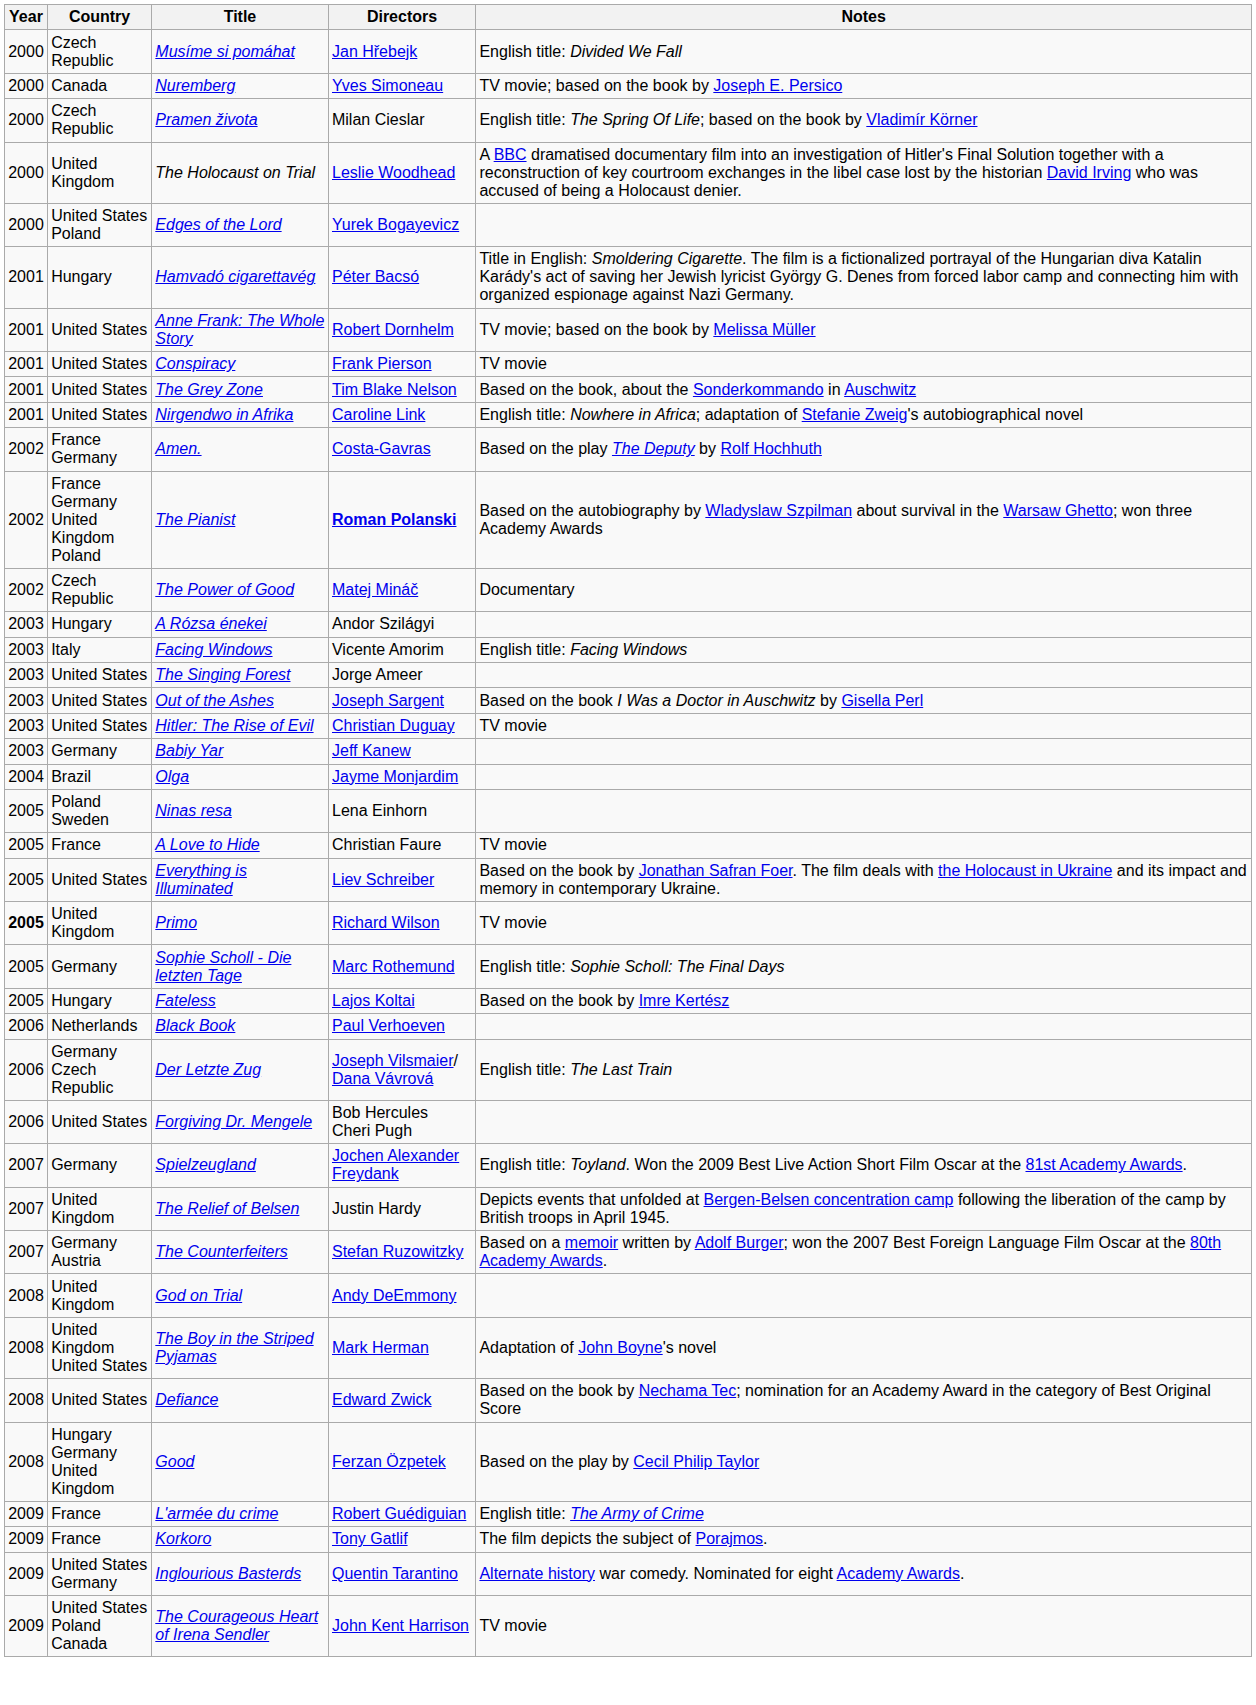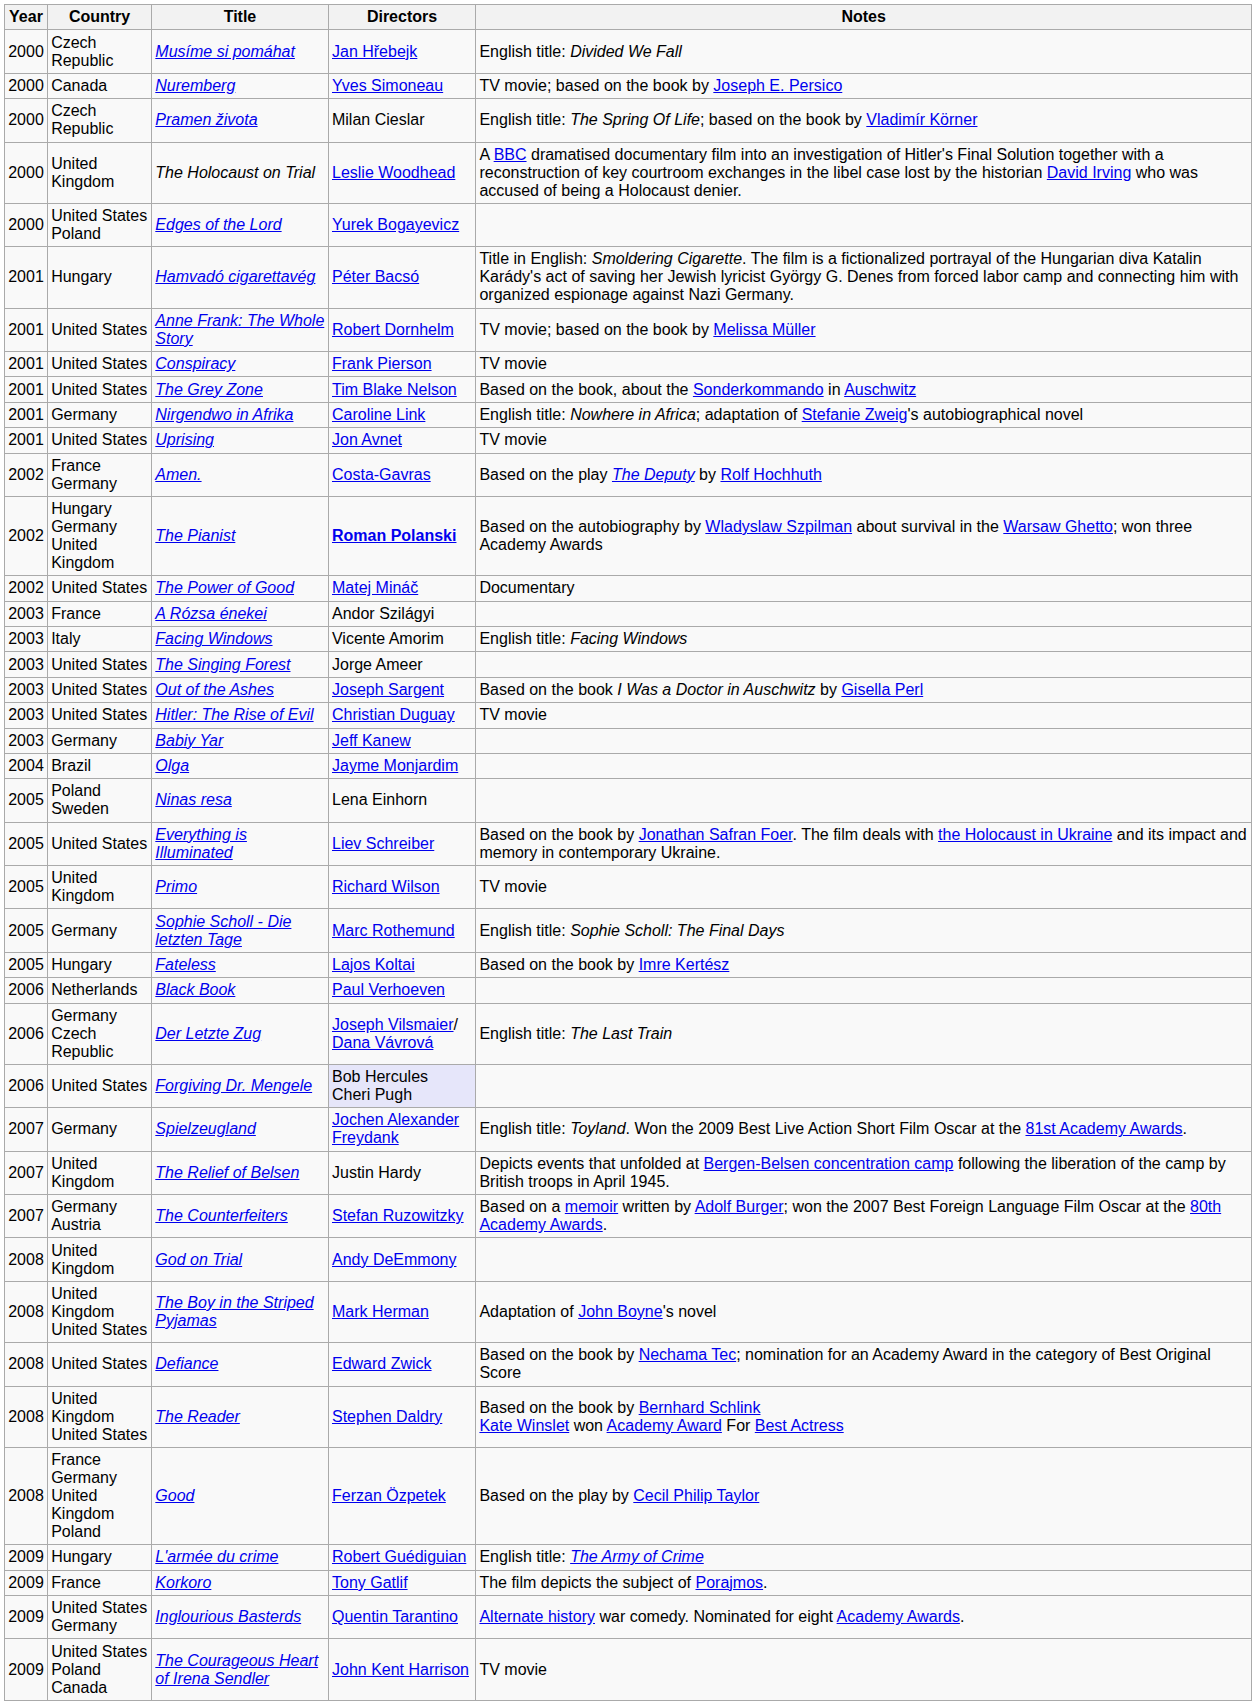 <table class="wikitable sortable">
 <tr>
 <th>Year</th>
 <th>Country</th>
 <th>Title</th>
 <th>Directors</th>
 <th>Notes</th>
 </tr>
 <tr>
 <td>2000</td>
 <td>Czech Republic</td>
 <td><em><a href='#'>Musíme si pomáhat</a></em></td>
 <td><a href='#'>Jan Hřebejk</a></td>
 <td>English title: <em>Divided We Fall</em></td>
 </tr>
 <tr>
 <td>2000</td>
 <td>Canada</td>
 <td><em><a href='#'>Nuremberg</a></em></td>
 <td><a href='#'>Yves Simoneau</a></td>
 <td>TV movie; based on the book by <a href='#'>Joseph E. Persico</a></td>
 </tr>
 <tr>
 <td>2000</td>
 <td>Czech Republic</td>
 <td><em><a href='#'>Pramen života</a></em></td>
 <td>Milan Cieslar</td>
 <td>English title: <em>The Spring Of Life</em>; based on the book by <a href='#'>Vladimír Körner</a></td>
 </tr>
 <tr>
 <td>2000</td>
 <td>United Kingdom</td>
 <td><em>The Holocaust on Trial</em></td>
 <td><a href='#'>Leslie Woodhead</a></td>
 <td>A <a href='#'>BBC</a> dramatised documentary film into an investigation of Hitler's Final Solution together with a reconstruction of key courtroom exchanges in the libel case lost by the historian <a href='#'>David Irving</a> who was accused of being a Holocaust denier.</td>
 </tr>
 <tr>
 <td>2000</td>
 <td>United States<br>Poland</td>
 <td><em><a href='#'>Edges of the Lord</a></em></td>
 <td><a href='#'>Yurek Bogayevicz</a></td>
 <td></td>
 </tr>
 <tr>
 <td>2001</td>
 <td>Hungary</td>
 <td><em><a href='#'>Hamvadó cigarettavég</a></em></td>
 <td><a href='#'>Péter Bacsó</a></td>
 <td>Title in English: <em>Smoldering Cigarette</em>. The film is a fictionalized portrayal of the Hungarian diva Katalin Karády's act of saving her Jewish lyricist György G. Denes from forced labor camp and connecting him with organized espionage against Nazi Germany.</td>
 </tr>
 <tr>
 <td>2001</td>
 <td>United States</td>
 <td><em><a href='#'>Anne Frank: The Whole Story</a></em></td>
 <td><a href='#'>Robert Dornhelm</a></td>
 <td>TV movie; based on the book by <a href='#'>Melissa Müller</a></td>
 </tr>
 <tr>
 <td>2001</td>
 <td>United States<br></td>
 <td><em><a href='#'>Conspiracy</a></em></td>
 <td><a href='#'>Frank Pierson</a></td>
 <td>TV movie</td>
 </tr>
 <tr>
 <td>2001</td>
 <td>United States</td>
 <td><em><a href='#'>The Grey Zone</a></em></td>
 <td><a href='#'>Tim Blake Nelson</a></td>
 <td>Based on the book, about the <a href='#'>Sonderkommando</a> in <a href='#'>Auschwitz</a></td>
 </tr>
 <tr>
 <td>2001</td>
-<td>United States</td>
+<td>Germany</td>
 <td><em><a href='#'>Nirgendwo in Afrika</a></em></td>
 <td><a href='#'>Caroline Link</a></td>
 <td>English title: <em>Nowhere in Africa</em>; adaptation of <a href='#'>Stefanie Zweig</a>'s autobiographical novel</td>
+</tr>
+<tr>
+<td>2001</td>
+<td>United States</td>
+<td><em><a href='#'>Uprising</a></em></td>
+<td><a href='#'>Jon Avnet</a></td>
+<td>TV movie</td>
 </tr>
 <tr>
 <td>2002</td>
 <td>France<br>Germany</td>
 <td><em><a href='#'>Amen.</a></em></td>
 <td><a href='#'>Costa-Gavras</a></td>
 <td>Based on the play <em><a href='#'>The Deputy</a></em> by <a href='#'>Rolf Hochhuth</a></td>
 </tr>
 <tr>
 <td>2002</td>
-<td>France<br>Germany<br>United Kingdom<br>Poland</td>
+<td>Hungary<br>Germany<br>United Kingdom</td>
 <td><em><a href='#'>The Pianist</a></em></td>
 <td><strong><a href='#'>Roman Polanski</a></strong></td>
 <td>Based on the autobiography by <a href='#'>Wladyslaw Szpilman</a> about survival in the <a href='#'>Warsaw Ghetto</a>; won three Academy Awards</td>
 </tr>
 <tr>
 <td>2002</td>
-<td>Czech Republic</td>
+<td>United States</td>
 <td><em><a href='#'>The Power of Good</a></em></td>
 <td><a href='#'>Matej Mináč</a></td>
 <td>Documentary</td>
 </tr>
 <tr>
 <td>2003</td>
-<td>Hungary</td>
+<td>France</td>
 <td><em><a href='#'>A Rózsa énekei</a></em></td>
 <td>Andor Szilágyi</td>
 <td></td>
 </tr>
 <tr>
 <td>2003</td>
 <td>Italy</td>
 <td><em><a href='#'>Facing Windows</a></em></td>
 <td>Vicente Amorim</td>
 <td>English title: <em>Facing Windows</em></td>
 </tr>
 <tr>
 <td>2003</td>
 <td>United States</td>
 <td><em><a href='#'>The Singing Forest</a></em></td>
 <td>Jorge Ameer</td>
 <td></td>
 </tr>
 <tr>
 <td>2003</td>
 <td>United States</td>
 <td><em><a href='#'>Out of the Ashes</a></em></td>
 <td><a href='#'>Joseph Sargent</a></td>
 <td>Based on the book <em>I Was a Doctor in Auschwitz</em> by <a href='#'>Gisella Perl</a></td>
 </tr>
 <tr>
 <td>2003</td>
 <td>United States</td>
 <td><em><a href='#'>Hitler: The Rise of Evil</a></em></td>
 <td><a href='#'>Christian Duguay</a></td>
 <td>TV movie</td>
 </tr>
 <tr>
 <td>2003</td>
 <td>Germany</td>
 <td><em><a href='#'>Babiy Yar</a></em></td>
 <td><a href='#'>Jeff Kanew</a></td>
 <td></td>
 </tr>
 <tr>
 <td>2004</td>
 <td>Brazil</td>
 <td><em><a href='#'>Olga</a></em></td>
 <td><a href='#'>Jayme Monjardim</a></td>
 <td></td>
 </tr>
 <tr>
 <td>2005</td>
 <td>Poland<br>Sweden</td>
 <td><em><a href='#'>Ninas resa</a></em></td>
 <td>Lena Einhorn</td>
 <td></td>
 </tr>
 <tr>
 <td>2005</td>
-<td>France</td>
-<td><em><a href='#'>A Love to Hide</a></em></td>
-<td>Christian Faure</td>
-<td>TV movie</td>
-</tr>
-<tr>
-<td>2005</td>
 <td>United States</td>
 <td><em><a href='#'>Everything is Illuminated</a></em></td>
 <td><a href='#'>Liev Schreiber</a></td>
 <td>Based on the book by <a href='#'>Jonathan Safran Foer</a>. The film deals with <a href='#'>the Holocaust in Ukraine</a> and its impact and memory in contemporary Ukraine.</td>
 </tr>
 <tr>
-<td><strong>2005</strong></td>
+<td>2005</td>
 <td>United Kingdom</td>
 <td><em><a href='#'>Primo</a></em></td>
 <td><a href='#'>Richard Wilson</a></td>
 <td>TV movie</td>
 </tr>
 <tr>
 <td>2005</td>
 <td>Germany</td>
 <td><em><a href='#'>Sophie Scholl - Die letzten Tage</a></em></td>
 <td><a href='#'>Marc Rothemund</a></td>
 <td>English title: <em>Sophie Scholl: The Final Days</em></td>
 </tr>
 <tr>
 <td>2005</td>
 <td>Hungary</td>
 <td><em><a href='#'>Fateless</a></em></td>
 <td><a href='#'>Lajos Koltai</a></td>
 <td>Based on the book by <a href='#'>Imre Kertész</a></td>
 </tr>
 <tr>
 <td>2006</td>
 <td>Netherlands</td>
 <td><em><a href='#'>Black Book</a></em></td>
 <td><a href='#'>Paul Verhoeven</a></td>
 <td></td>
 </tr>
 <tr>
 <td>2006</td>
 <td>Germany<br>Czech Republic</td>
 <td><em><a href='#'>Der Letzte Zug</a></em></td>
 <td><a href='#'>Joseph Vilsmaier</a>/ <a href='#'>Dana Vávrová</a></td>
 <td>English title: <em>The Last Train</em></td>
 </tr>
 <tr>
 <td>2006</td>
 <td>United States</td>
 <td><em><a href='#'>Forgiving Dr. Mengele</a></em></td>
-<td>Bob Hercules<br>Cheri Pugh</td>
+<td style="background: lavender;">Bob Hercules<br>Cheri Pugh</td>
 <td></td>
 </tr>
 <tr>
 <td>2007</td>
 <td>Germany</td>
 <td><em><a href='#'>Spielzeugland</a></em></td>
 <td><a href='#'>Jochen Alexander Freydank</a></td>
 <td>English title: <em>Toyland</em>. Won the 2009 Best Live Action Short Film Oscar at the <a href='#'>81st Academy Awards</a>.</td>
 </tr>
 <tr>
 <td>2007</td>
 <td>United Kingdom</td>
 <td><em><a href='#'>The Relief of Belsen</a></em></td>
 <td>Justin Hardy</td>
 <td>Depicts events that unfolded at <a href='#'>Bergen-Belsen concentration camp</a> following the liberation of the camp by British troops in April 1945.</td>
 </tr>
 <tr>
 <td>2007</td>
 <td>Germany<br>Austria</td>
 <td><em><a href='#'>The Counterfeiters</a></em></td>
 <td><a href='#'>Stefan Ruzowitzky</a></td>
 <td>Based on a <a href='#'>memoir</a> written by <a href='#'>Adolf Burger</a>; won the 2007 Best Foreign Language Film Oscar at the <a href='#'>80th Academy Awards</a>.</td>
 </tr>
 <tr>
 <td>2008</td>
 <td>United Kingdom</td>
 <td><em><a href='#'>God on Trial</a></em></td>
 <td><a href='#'>Andy DeEmmony</a></td>
 <td></td>
 </tr>
 <tr>
 <td>2008</td>
 <td>United Kingdom<br>United States</td>
 <td><em><a href='#'>The Boy in the Striped Pyjamas</a></em></td>
 <td><a href='#'>Mark Herman</a></td>
 <td>Adaptation of <a href='#'>John Boyne</a>'s novel</td>
 </tr>
 <tr>
 <td>2008</td>
 <td>United States</td>
 <td><em><a href='#'>Defiance</a></em></td>
 <td><a href='#'>Edward Zwick</a></td>
 <td>Based on the book by <a href='#'>Nechama Tec</a>; nomination for an Academy Award in the category of Best Original Score</td>
 </tr>
 <tr>
 <td>2008</td>
-<td>Hungary<br>Germany<br>United Kingdom</td>
+<td>United Kingdom<br>United States</td>
+<td><em><a href='#'>The Reader</a></em></td>
+<td><a href='#'>Stephen Daldry</a></td>
+<td>Based on the book by <a href='#'>Bernhard Schlink</a><br><a href='#'>Kate Winslet</a> won <a href='#'>Academy Award</a> For <a href='#'>Best Actress</a></td>
+</tr>
+<tr>
+<td>2008</td>
+<td>France<br>Germany<br>United Kingdom<br>Poland</td>
 <td><em><a href='#'>Good</a></em></td>
 <td><a href='#'>Ferzan Özpetek</a></td>
 <td>Based on the play by <a href='#'>Cecil Philip Taylor</a></td>
 </tr>
 <tr>
 <td>2009</td>
-<td>France</td>
+<td>Hungary</td>
 <td><em><a href='#'>L'armée du crime</a></em></td>
 <td><a href='#'>Robert Guédiguian</a></td>
 <td>English title: <em><a href='#'>The Army of Crime</a></em></td>
 </tr>
 <tr>
 <td>2009</td>
 <td>France</td>
 <td><em><a href='#'>Korkoro</a></em></td>
 <td><a href='#'>Tony Gatlif</a></td>
 <td>The film depicts the subject of <a href='#'>Porajmos</a>.</td>
 </tr>
 <tr>
 <td>2009</td>
 <td>United States<br>Germany</td>
 <td><em><a href='#'>Inglourious Basterds</a></em></td>
 <td><a href='#'>Quentin Tarantino</a></td>
 <td><a href='#'>Alternate history</a> war comedy. Nominated for eight <a href='#'>Academy Awards</a>.</td>
 </tr>
 <tr>
 <td>2009</td>
 <td>United States<br>Poland<br>Canada</td>
 <td><em><a href='#'>The Courageous Heart of Irena Sendler</a></em></td>
 <td><a href='#'>John Kent Harrison</a></td>
 <td>TV movie</td>
 </tr>
 </table>
